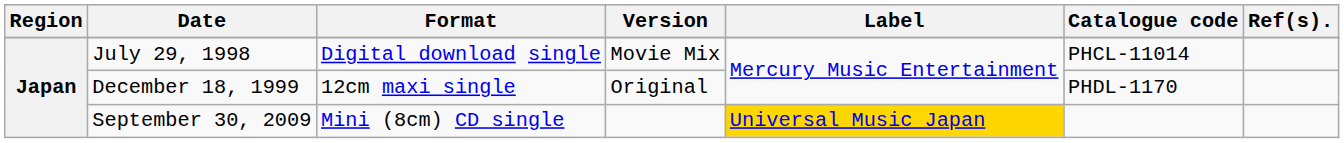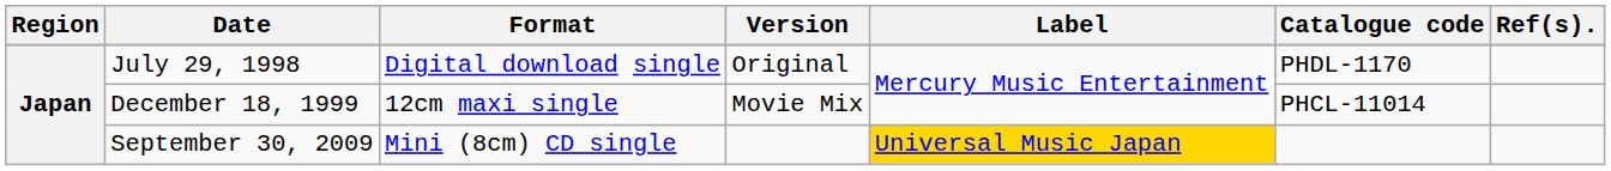 <table class="wikitable sortable plainrowheaders">
 <tr>
 <th scope="col">Region</th>
 <th scope="col">Date</th>
 <th scope="col">Format</th>
 <th scope="col">Version</th>
 <th scope="col">Label</th>
 <th scope="col">Catalogue code</th>
 <th scope="col">Ref(s).</th>
 </tr>
 <tr>
 </tr>
 <tr>
 <th scope="row" rowspan="3">Japan</th>
 <td>July 29, 1998</td>
 <td><a href='#'>Digital download</a> <a href='#'>single</a></td>
-<td>Movie Mix</td>
+<td>Original</td>
 <td rowspan="2"><a href='#'>Mercury Music Entertainment</a></td>
-<td>PHCL-11014</td>
+<td>PHDL-1170</td>
 <td style="text-align:center;"></td>
 </tr>
 <tr>
 <td>December 18, 1999</td>
 <td>12cm <a href='#'>maxi single</a></td>
-<td>Original</td>
-<td>PHDL-1170</td>
+<td>Movie Mix</td>
+<td>PHCL-11014</td>
 <td style="text-align:center;"></td>
 </tr>
 <tr>
 <td>September 30, 2009</td>
 <td><a href='#'>Mini</a> (8cm) <a href='#'>CD single</a></td>
 <td></td>
 <td style="background: gold;"><a href='#'>Universal Music Japan</a></td>
 <td></td>
 <td style="text-align:center;"></td>
 </tr>
 </table>
